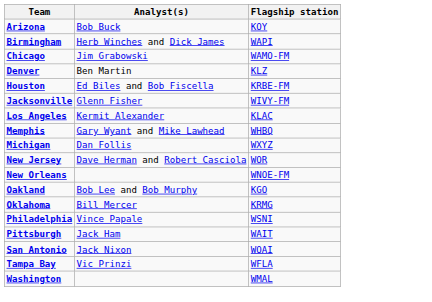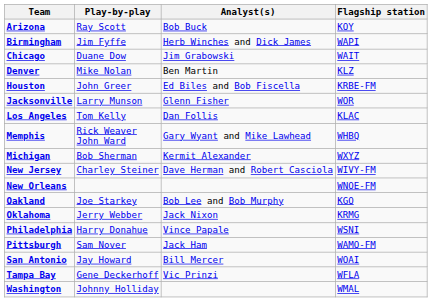 <table class="wikitable">
 <tr>
 <th>Team</th>
+<th>Play-by-play</th>
 <th>Analyst(s)</th>
 <th>Flagship station</th>
 </tr>
 <tr>
 <td><strong><a href='#'>Arizona</a></strong></td>
+<td><a href='#'>Ray Scott</a></td>
 <td><a href='#'>Bob Buck</a></td>
 <td><a href='#'>KOY</a></td>
 </tr>
 <tr>
 <td><strong><a href='#'>Birmingham</a></strong></td>
+<td><a href='#'>Jim Fyffe</a></td>
 <td><a href='#'>Herb Winches</a> and <a href='#'>Dick James</a></td>
 <td><a href='#'>WAPI</a></td>
 </tr>
 <tr>
 <td><strong><a href='#'>Chicago</a></strong></td>
+<td><a href='#'>Duane Dow</a></td>
 <td><a href='#'>Jim Grabowski</a></td>
-<td><a href='#'>WAMO-FM</a></td>
+<td><a href='#'>WAIT</a></td>
 </tr>
 <tr>
 <td><strong><a href='#'>Denver</a></strong></td>
+<td><a href='#'>Mike Nolan</a></td>
 <td>Ben Martin</td>
 <td><a href='#'>KLZ</a></td>
 </tr>
 <tr>
 <td><strong><a href='#'>Houston</a></strong></td>
+<td><a href='#'>John Greer</a></td>
 <td><a href='#'>Ed Biles</a> and <a href='#'>Bob Fiscella</a></td>
 <td><a href='#'>KRBE-FM</a></td>
 </tr>
 <tr>
 <td><strong><a href='#'>Jacksonville</a></strong></td>
+<td><a href='#'>Larry Munson</a></td>
 <td><a href='#'>Glenn Fisher</a></td>
-<td><a href='#'>WIVY-FM</a></td>
+<td><a href='#'>WOR</a></td>
 </tr>
 <tr>
 <td><strong><a href='#'>Los Angeles</a></strong></td>
-<td><a href='#'>Kermit Alexander</a></td>
+<td><a href='#'>Tom Kelly</a></td>
+<td><a href='#'>Dan Follis</a></td>
 <td><a href='#'>KLAC</a></td>
 </tr>
 <tr>
 <td><strong><a href='#'>Memphis</a></strong></td>
+<td><a href='#'>Rick Weaver</a><br><a href='#'>John Ward</a></td>
 <td><a href='#'>Gary Wyant</a> and <a href='#'>Mike Lawhead</a></td>
 <td><a href='#'>WHBQ</a></td>
 </tr>
 <tr>
 <td><strong><a href='#'>Michigan</a></strong></td>
-<td><a href='#'>Dan Follis</a></td>
+<td><a href='#'>Bob Sherman</a></td>
+<td><a href='#'>Kermit Alexander</a></td>
 <td><a href='#'>WXYZ</a></td>
 </tr>
 <tr>
 <td><strong><a href='#'>New Jersey</a></strong></td>
+<td><a href='#'>Charley Steiner</a></td>
 <td><a href='#'>Dave Herman</a> and <a href='#'>Robert Casciola</a></td>
-<td><a href='#'>WOR</a></td>
+<td><a href='#'>WIVY-FM</a></td>
 </tr>
 <tr>
 <td><strong><a href='#'>New Orleans</a></strong></td>
+<td></td>
 <td></td>
 <td><a href='#'>WNOE-FM</a></td>
 </tr>
 <tr>
 <td><strong><a href='#'>Oakland</a></strong></td>
+<td><a href='#'>Joe Starkey</a></td>
 <td><a href='#'>Bob Lee</a> and <a href='#'>Bob Murphy</a></td>
 <td><a href='#'>KGO</a></td>
 </tr>
 <tr>
 <td><strong><a href='#'>Oklahoma</a></strong></td>
-<td><a href='#'>Bill Mercer</a></td>
+<td><a href='#'>Jerry Webber</a></td>
+<td><a href='#'>Jack Nixon</a></td>
 <td><a href='#'>KRMG</a></td>
 </tr>
 <tr>
 <td><strong><a href='#'>Philadelphia</a></strong></td>
+<td><a href='#'>Harry Donahue</a></td>
 <td><a href='#'>Vince Papale</a></td>
 <td><a href='#'>WSNI</a></td>
 </tr>
 <tr>
 <td><strong><a href='#'>Pittsburgh</a></strong></td>
+<td><a href='#'>Sam Nover</a></td>
 <td><a href='#'>Jack Ham</a></td>
-<td><a href='#'>WAIT</a></td>
+<td><a href='#'>WAMO-FM</a></td>
 </tr>
 <tr>
 <td><strong><a href='#'>San Antonio</a></strong></td>
-<td><a href='#'>Jack Nixon</a></td>
+<td><a href='#'>Jay Howard</a></td>
+<td><a href='#'>Bill Mercer</a></td>
 <td><a href='#'>WOAI</a></td>
 </tr>
 <tr>
 <td><strong><a href='#'>Tampa Bay</a></strong></td>
+<td><a href='#'>Gene Deckerhoff</a></td>
 <td><a href='#'>Vic Prinzi</a></td>
 <td><a href='#'>WFLA</a></td>
 </tr>
 <tr>
 <td><strong><a href='#'>Washington</a></strong></td>
+<td><a href='#'>Johnny Holliday</a></td>
 <td></td>
 <td><a href='#'>WMAL</a></td>
 </tr>
 </table>
